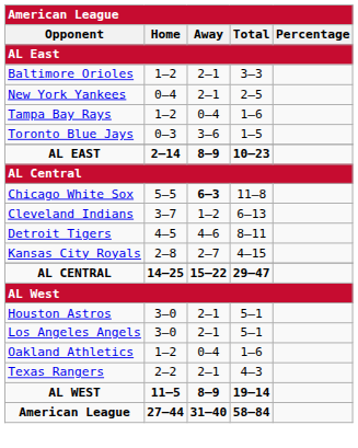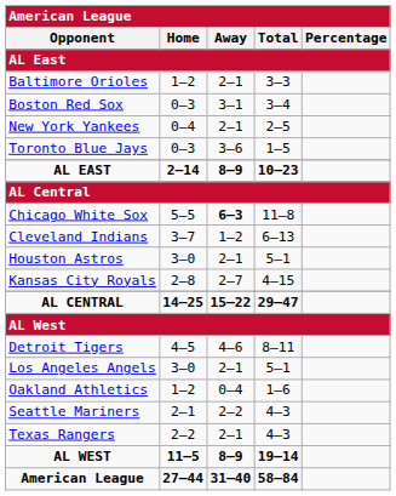 <table class="wikitable" style="font-size: 95%; text-align: center">
 <tr>
 <td colspan="5" style="text-align:left; background:#c60c30;color:#fff"><strong>American League</strong></td>
 </tr>
 <tr>
 <th>Opponent</th>
 <th>Home</th>
 <th>Away</th>
 <th>Total</th>
 <th>Percentage</th>
 </tr>
 <tr>
 <td colspan="5" style="text-align:left; background:#c60c30;color:#fff"><strong>AL East</strong></td>
 </tr>
 <tr>
 <td style="text-align:left"><a href='#'>Baltimore Orioles</a></td>
 <td>1–2</td>
 <td>2–1</td>
 <td>3–3</td>
 <td></td>
 </tr>
 <tr>
+<td style="text-align:left"><a href='#'>Boston Red Sox</a></td>
+<td>0–3</td>
+<td>3–1</td>
+<td>3–4</td>
+<td></td>
+</tr>
+<tr>
 <td style="text-align:left"><a href='#'>New York Yankees</a></td>
 <td>0–4</td>
 <td>2–1</td>
 <td>2–5</td>
-<td></td>
-</tr>
-<tr>
-<td style="text-align:left"><a href='#'>Tampa Bay Rays</a></td>
-<td>1–2</td>
-<td>0–4</td>
-<td>1–6</td>
 <td></td>
 </tr>
 <tr>
 <td style="text-align:left"><a href='#'>Toronto Blue Jays</a></td>
 <td>0–3</td>
 <td>3–6</td>
 <td>1–5</td>
 <td></td>
 </tr>
 <tr>
 </tr>
 <tr style="font-weight:bold">
 <td>AL EAST</td>
 <td>2–14</td>
 <td>8–9</td>
 <td>10–23</td>
 <td></td>
 </tr>
 <tr>
 <td colspan="5" style="text-align:left; background:#c60c30;color:#fff"><strong>AL Central</strong></td>
 </tr>
 <tr>
 <td style="text-align:left"><a href='#'>Chicago White Sox</a></td>
 <td>5–5</td>
 <td><strong>6–3</strong></td>
 <td>11–8</td>
 <td></td>
 </tr>
 <tr>
 <td style="text-align:left"><a href='#'>Cleveland Indians</a></td>
 <td>3–7</td>
 <td>1–2</td>
 <td>6–13</td>
 <td></td>
 </tr>
 <tr>
-<td style="text-align:left"><a href='#'>Detroit Tigers</a></td>
-<td>4–5</td>
-<td>4–6</td>
-<td>8–11</td>
+<td style="text-align:left"><a href='#'>Houston Astros</a></td>
+<td>3–0</td>
+<td>2–1</td>
+<td>5–1</td>
 <td></td>
 </tr>
 <tr>
 <td style="text-align:left"><a href='#'>Kansas City Royals</a></td>
 <td>2–8</td>
 <td>2–7</td>
 <td>4–15</td>
 <td></td>
 </tr>
 <tr>
 </tr>
 <tr style="font-weight:bold">
 <td>AL CENTRAL</td>
 <td>14–25</td>
 <td>15–22</td>
 <td>29–47</td>
 <td></td>
 </tr>
 <tr>
 <td colspan="5" style="text-align:left; background:#c60c30;color:#fff"><strong>AL West</strong></td>
 </tr>
 <tr>
-<td style="text-align:left"><a href='#'>Houston Astros</a></td>
-<td>3–0</td>
-<td>2–1</td>
-<td>5–1</td>
+<td style="text-align:left"><a href='#'>Detroit Tigers</a></td>
+<td>4–5</td>
+<td>4–6</td>
+<td>8–11</td>
 <td></td>
 </tr>
 <tr>
 <td style="text-align:left"><a href='#'>Los Angeles Angels</a></td>
 <td>3–0</td>
 <td>2–1</td>
 <td>5–1</td>
 <td></td>
 </tr>
 <tr>
 <td style="text-align:left"><a href='#'>Oakland Athletics</a></td>
 <td>1–2</td>
 <td>0–4</td>
 <td>1–6</td>
+<td></td>
+</tr>
+<tr>
+<td style="text-align:left"><a href='#'>Seattle Mariners</a></td>
+<td>2–1</td>
+<td>2–2</td>
+<td>4–3</td>
 <td></td>
 </tr>
 <tr>
 <td style="text-align:left"><a href='#'>Texas Rangers</a></td>
 <td>2–2</td>
 <td>2–1</td>
 <td>4–3</td>
 <td></td>
 </tr>
 <tr style="font-weight:bold">
 <td>AL WEST</td>
 <td>11–5</td>
 <td>8–9</td>
 <td>19–14</td>
 <td></td>
 </tr>
 <tr style="font-weight:bold">
 <td>American League</td>
 <td>27–44</td>
 <td>31–40</td>
 <td>58–84</td>
 <td></td>
 </tr>
 </table>
